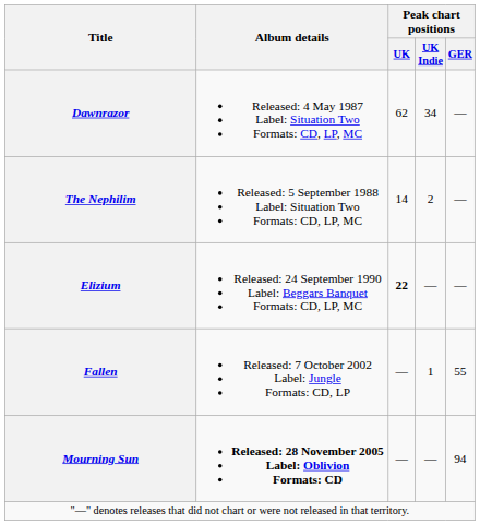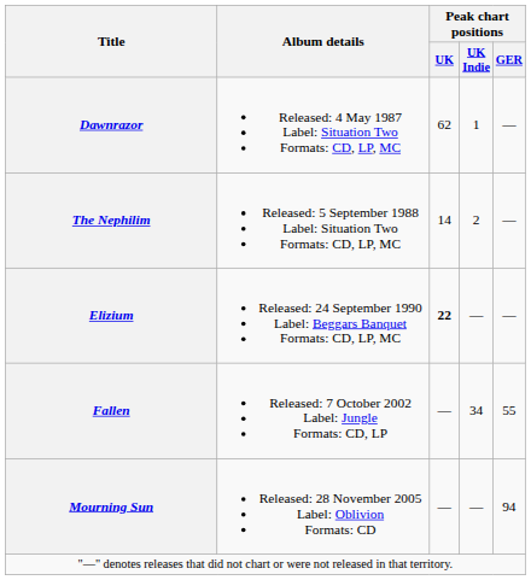 <table class="wikitable plainrowheaders" style="text-align:center;">
 <tr>
 <th rowspan="2" scope="col" style="width:15em;">Title</th>
 <th rowspan="2" scope="col" style="width:15em;">Album details</th>
 <th colspan="3">Peak chart positions</th>
 </tr>
 <tr>
 <th scope="col" style="width:2em;font-size:90%;"><a href='#'>UK</a><br></th>
 <th scope="col" style="width:2em;font-size:90%;"><a href='#'>UK Indie</a><br></th>
 <th scope="col" style="width:2em;font-size:90%;"><a href='#'>GER</a><br></th>
 </tr>
 <tr>
 <th scope="row"><em><a href='#'>Dawnrazor</a></em></th>
 <td><br><ul><li>Released: 4 May 1987</li><li>Label: <a href='#'>Situation Two</a></li><li>Formats: <a href='#'>CD</a>, <a href='#'>LP</a>, <a href='#'>MC</a></li></ul></td>
 <td>62</td>
-<td>34</td>
+<td>1</td>
 <td>—</td>
 </tr>
 <tr>
 <th scope="row"><em><a href='#'>The Nephilim</a></em></th>
 <td><br><ul><li>Released: 5 September 1988</li><li>Label: Situation Two</li><li>Formats: CD, LP, MC</li></ul></td>
 <td>14</td>
 <td>2</td>
 <td>—</td>
 </tr>
 <tr>
 <th scope="row"><em><a href='#'>Elizium</a></em></th>
 <td><br><ul><li>Released: 24 September 1990</li><li>Label: <a href='#'>Beggars Banquet</a></li><li>Formats: CD, LP, MC</li></ul></td>
 <td><strong>22</strong></td>
 <td>—</td>
 <td>—</td>
 </tr>
 <tr>
 <th scope="row"><em><a href='#'>Fallen</a></em></th>
 <td><br><ul><li>Released: 7 October 2002</li><li>Label: <a href='#'>Jungle</a></li><li>Formats: CD, LP</li></ul></td>
 <td>—</td>
-<td>1</td>
+<td>34</td>
 <td>55</td>
 </tr>
 <tr>
 <th scope="row"><em><a href='#'>Mourning Sun</a></em></th>
-<td><strong><br><ul><li>Released: 28 November 2005</li><li>Label: <a href='#'>Oblivion</a></li><li>Formats: CD</li></ul></strong></td>
+<td><br><ul><li>Released: 28 November 2005</li><li>Label: <a href='#'>Oblivion</a></li><li>Formats: CD</li></ul></td>
 <td>—</td>
 <td>—</td>
 <td>94</td>
 </tr>
 <tr>
 <td colspan="5" style="font-size:90%">"—" denotes releases that did not chart or were not released in that territory.</td>
 </tr>
 </table>
